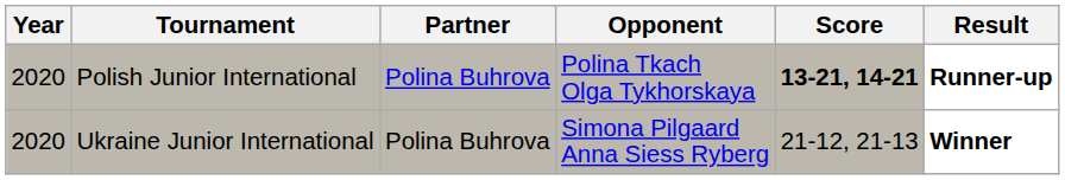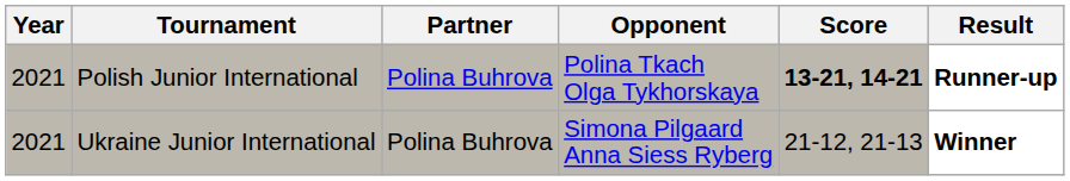 <table class="sortable wikitable" style="font-size: 90%;">
 <tr>
 <th>Year</th>
 <th>Tournament</th>
 <th>Partner</th>
 <th>Opponent</th>
 <th>Score</th>
 <th>Result</th>
 </tr>
 <tr style="background:#BDB8AD">
-<td align="center">2020</td>
+<td align="center">2021</td>
 <td align="left">Polish Junior International</td>
 <td align="left"> <a href='#'>Polina Buhrova</a></td>
 <td align="left"> <a href='#'>Polina Tkach</a><br> <a href='#'>Olga Tykhorskaya</a></td>
 <td align="left"><strong>13-21, 14-21</strong></td>
 <td style="text-align:left; background:white"> <strong>Runner-up</strong></td>
 </tr>
 <tr style="background:#BDB8AD">
-<td align="center">2020</td>
+<td align="center">2021</td>
 <td align="left">Ukraine Junior International</td>
 <td align="left"> Polina Buhrova</td>
 <td align="left"> <a href='#'>Simona Pilgaard</a><br> <a href='#'>Anna Siess Ryberg</a></td>
 <td align="left">21-12, 21-13</td>
 <td style="text-align:left; background:white"> <strong>Winner</strong></td>
 </tr>
 </table>
